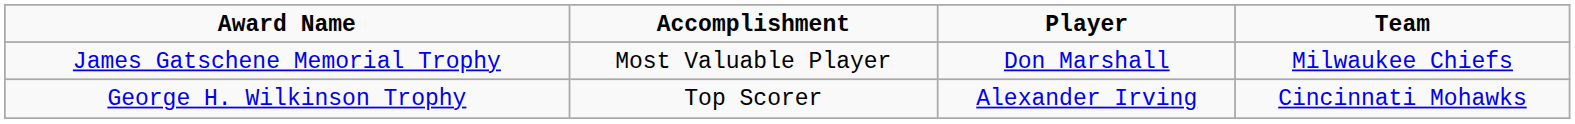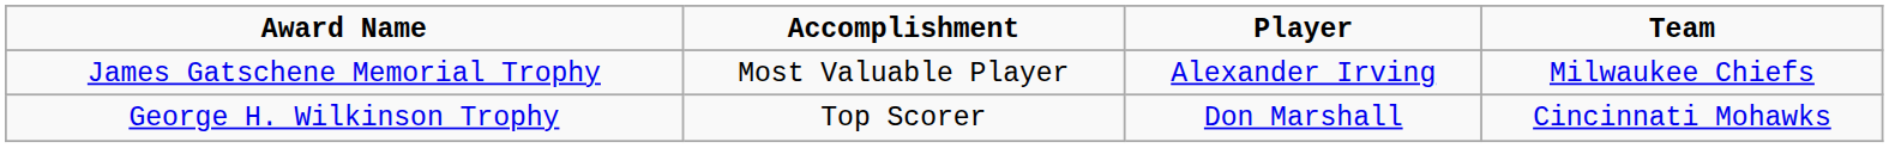 <table class="wikitable" width="70%">
 <tr align="center">
 <td><strong>Award Name</strong></td>
 <td><strong>Accomplishment</strong></td>
 <td><strong>Player</strong></td>
 <td><strong>Team</strong></td>
 </tr>
 <tr align="center">
 <td><a href='#'>James Gatschene Memorial Trophy</a></td>
 <td>Most Valuable Player</td>
-<td><a href='#'>Don Marshall</a></td>
+<td><a href='#'>Alexander Irving</a></td>
 <td><a href='#'>Milwaukee Chiefs</a></td>
 </tr>
 <tr align="center">
 <td><a href='#'>George H. Wilkinson Trophy</a></td>
 <td>Top Scorer</td>
-<td><a href='#'>Alexander Irving</a></td>
+<td><a href='#'>Don Marshall</a></td>
 <td><a href='#'>Cincinnati Mohawks</a></td>
 </tr>
 </table>
